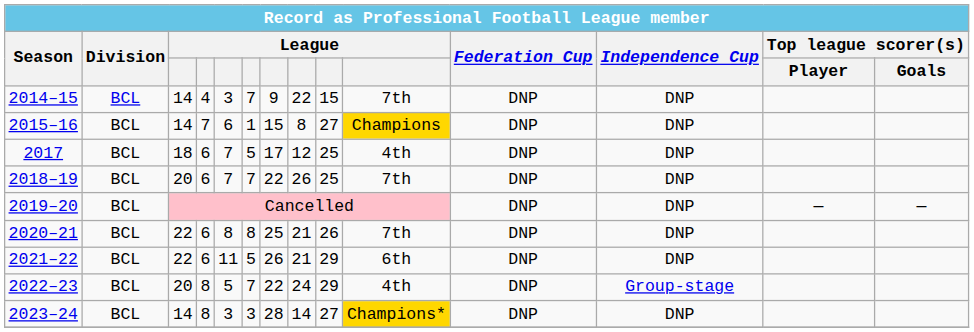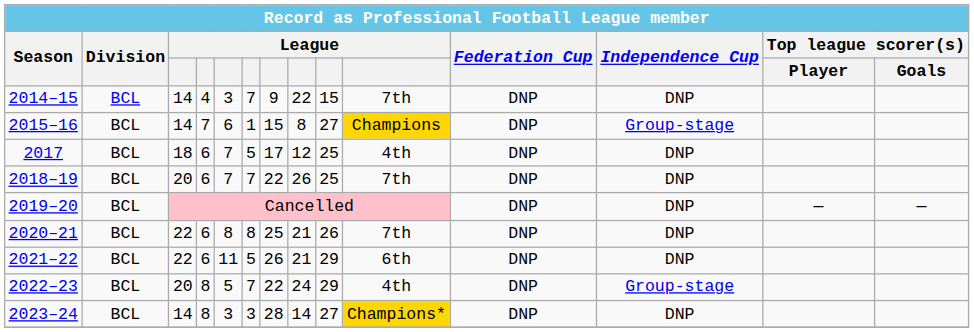 <table class="wikitable" style="text-align: center">
 <tr>
 <th colspan=14 style="background-color:#65c5e6; color:#FFFFFF;"><span>Record as Professional Football League member</span></th>
 </tr>
 <tr>
 <th rowspan="2">Season</th>
 <th rowspan="2"><strong>Division</strong></th>
 <th colspan="8">League</th>
 <th rowspan="2"><em><a href='#'>Federation Cup</a></em></th>
 <th rowspan="2"><em><a href='#'>Independence Cup</a></th>
 <th colspan="2">Top league scorer(s)</th>
 </tr>
 <tr>
 <th></th>
 <th></th>
 <th></th>
 <th></th>
 <th></th>
 <th></th>
 <th></th>
 <th></th>
 <th>Player</th>
 <th>Goals</th>
 </tr>
 <tr>
 <td><a href='#'>2014–15</a></td>
 <td><a href='#'>BCL</a></td>
 <td>14</td>
 <td>4</td>
 <td>3</td>
 <td>7</td>
 <td>9</td>
 <td>22</td>
 <td>15</td>
 <td>7th</td>
 <td>DNP</td>
 <td>DNP</td>
 <td></td>
 <td></td>
 </tr>
 <tr>
 <td><a href='#'>2015–16</a></td>
 <td>BCL</td>
 <td>14</td>
 <td>7</td>
 <td>6</td>
 <td>1</td>
 <td>15</td>
 <td>8</td>
 <td>27</td>
 <td bgcolor="gold" align="center">Champions</td>
 <td>DNP</td>
-<td>DNP</td>
+<td><a href='#'>Group-stage</a></td>
 <td></td>
 <td></td>
 </tr>
 <tr>
 <td><a href='#'>2017</a></td>
 <td>BCL</td>
 <td>18</td>
 <td>6</td>
 <td>7</td>
 <td>5</td>
 <td>17</td>
 <td>12</td>
 <td>25</td>
 <td>4th</td>
 <td>DNP</td>
 <td>DNP</td>
 <td></td>
 <td></td>
 </tr>
 <tr>
 <td><a href='#'>2018–19</a></td>
 <td>BCL</td>
 <td>20</td>
 <td>6</td>
 <td>7</td>
 <td>7</td>
 <td>22</td>
 <td>26</td>
 <td>25</td>
 <td>7th</td>
 <td>DNP</td>
 <td>DNP</td>
 <td></td>
 <td></td>
 </tr>
 <tr>
 <td><a href='#'>2019–20</a></td>
 <td>BCL</td>
 <td colspan=8 style="background:pink;">Cancelled</td>
 <td>DNP</td>
 <td>DNP</td>
 <td>—</td>
 <td>—</td>
 </tr>
 <tr>
 <td><a href='#'>2020–21</a></td>
 <td>BCL</td>
 <td>22</td>
 <td>6</td>
 <td>8</td>
 <td>8</td>
 <td>25</td>
 <td>21</td>
 <td>26</td>
 <td>7th</td>
 <td>DNP</td>
 <td>DNP</td>
 <td></td>
 <td></td>
 </tr>
 <tr>
 <td><a href='#'>2021–22</a></td>
 <td>BCL</td>
 <td>22</td>
 <td>6</td>
 <td>11</td>
 <td>5</td>
 <td>26</td>
 <td>21</td>
 <td>29</td>
 <td>6th</td>
 <td>DNP</td>
 <td>DNP</td>
 <td></td>
 <td></td>
 </tr>
 <tr>
 <td><a href='#'>2022–23</a></td>
 <td>BCL</td>
 <td>20</td>
 <td>8</td>
 <td>5</td>
 <td>7</td>
 <td>22</td>
 <td>24</td>
 <td>29</td>
 <td>4th</td>
 <td>DNP</td>
 <td><a href='#'>Group-stage</a></td>
 <td></td>
 <td></td>
 </tr>
 <tr>
 <td><a href='#'>2023–24</a></td>
 <td>BCL</td>
 <td>14</td>
 <td>8</td>
 <td>3</td>
 <td>3</td>
 <td>28</td>
 <td>14</td>
 <td>27</td>
 <td bgcolor="gold" align="center">Champions*</td>
 <td>DNP</td>
 <td>DNP</td>
 <td></td>
 <td></td>
 </tr>
 <tr>
 </tr>
 </table>
